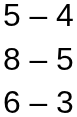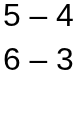 <table style="text-align:center">
 <tr>
 <th width=200></th>
 <th width=100></th>
 <th width=200></th>
 </tr>
 <tr>
 <td align=right><strong></strong></td>
 <td>5 – 4</td>
 <td align=left></td>
 </tr>
 <tr>
 <td align=right><strong></strong></td>
-<td>8 – 5</td>
-<td align=left></td>
-</tr>
-<tr>
-<td align=right><strong></strong></td>
 <td>6 – 3</td>
 <td align=left></td>
 </tr>
 </table>
